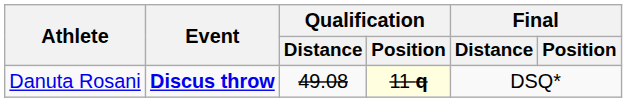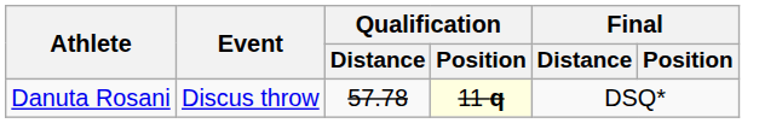 <table class=wikitable style="font-size:90%">
 <tr>
 <th rowspan="2">Athlete</th>
 <th rowspan="2">Event</th>
 <th colspan="2">Qualification</th>
 <th colspan="2">Final</th>
 </tr>
 <tr style="font-size:95%">
 <th>Distance</th>
 <th>Position</th>
 <th>Distance</th>
 <th>Position</th>
 </tr>
 <tr align=center>
 <td align=left><a href='#'>Danuta Rosani</a></td>
-<td align=left><strong><a href='#'>Discus throw</a></strong></td>
-<td><s>49.08</s></td>
+<td align=left><a href='#'>Discus throw</a></td>
+<td><s>57.78</s></td>
 <td style="background: lightyellow;"><s>11 <strong>q</strong></s></td>
 <td colspan=2>DSQ*</td>
 </tr>
 </table>
